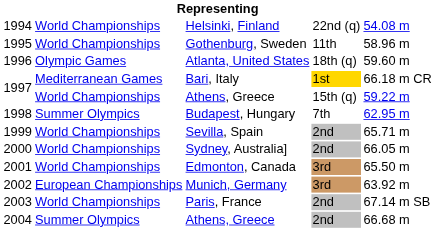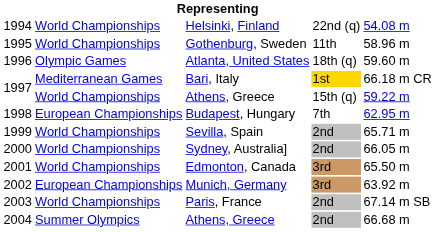 <table>
 <tr>
 <th colspan="5">Representing </th>
 </tr>
 <tr>
 <td>1994</td>
 <td><a href='#'>World Championships</a></td>
 <td><a href='#'>Helsinki</a>, <a href='#'>Finland</a></td>
 <td>22nd (q)</td>
 <td><a href='#'>54.08 m</a></td>
 </tr>
 <tr>
 <td>1995</td>
 <td><a href='#'>World Championships</a></td>
 <td><a href='#'>Gothenburg</a>, Sweden</td>
 <td>11th</td>
 <td>58.96 m</td>
 </tr>
 <tr>
 <td>1996</td>
 <td><a href='#'>Olympic Games</a></td>
 <td><a href='#'>Atlanta, United States</a></td>
 <td>18th (q)</td>
 <td>59.60 m</td>
 </tr>
 <tr>
 <td rowspan=2>1997</td>
 <td><a href='#'>Mediterranean Games</a></td>
 <td><a href='#'>Bari</a>, Italy</td>
 <td bgcolor="gold">1st</td>
 <td>66.18 m CR</td>
 </tr>
 <tr>
 <td><a href='#'>World Championships</a></td>
 <td><a href='#'>Athens</a>, Greece</td>
 <td>15th (q)</td>
 <td><a href='#'>59.22 m</a></td>
 </tr>
 <tr>
 <td>1998</td>
-<td><a href='#'>Summer Olympics</a></td>
+<td><a href='#'>European Championships</a></td>
 <td><a href='#'>Budapest</a>, Hungary</td>
 <td>7th</td>
 <td><a href='#'>62.95 m</a></td>
 </tr>
 <tr>
 <td>1999</td>
 <td><a href='#'>World Championships</a></td>
 <td><a href='#'>Sevilla</a>, Spain</td>
 <td bgcolor="silver">2nd</td>
 <td>65.71 m</td>
 </tr>
 <tr>
 <td>2000</td>
 <td><a href='#'>World Championships</a></td>
 <td><a href='#'>Sydney</a>, Australia]</td>
 <td bgcolor="silver">2nd</td>
 <td>66.05 m</td>
 </tr>
 <tr>
 <td>2001</td>
 <td><a href='#'>World Championships</a></td>
 <td><a href='#'>Edmonton</a>, Canada</td>
 <td bgcolor="CC9966">3rd</td>
 <td>65.50 m</td>
 </tr>
 <tr>
 <td>2002</td>
 <td><a href='#'>European Championships</a></td>
 <td><a href='#'>Munich, Germany</a></td>
 <td bgcolor="CC9966">3rd</td>
 <td>63.92 m</td>
 </tr>
 <tr>
 <td>2003</td>
 <td><a href='#'>World Championships</a></td>
 <td><a href='#'>Paris</a>, France</td>
 <td bgcolor="silver">2nd</td>
 <td>67.14 m SB</td>
 </tr>
 <tr>
 <td>2004</td>
 <td><a href='#'>Summer Olympics</a></td>
 <td><a href='#'>Athens, Greece</a></td>
 <td bgcolor="silver">2nd</td>
 <td>66.68 m</td>
 </tr>
 </table>
